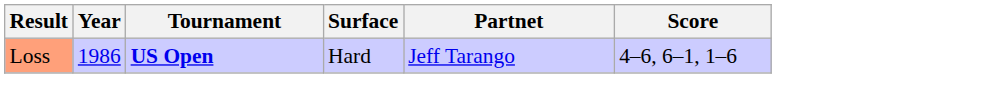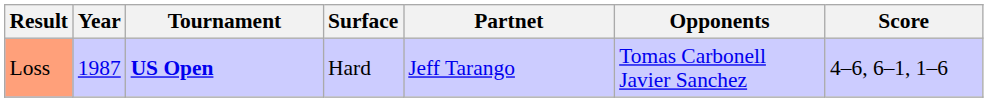 <table class="sortable wikitable">
 <tr>
 <th style="width:40px;">Result</th>
 <th style="width:30px;">Year</th>
 <th style="width:140px;">Tournament</th>
 <th style="width:50px;">Surface</th>
 <th style="width:150px;">Partnet</th>
+<th style="width:150px;">Opponents</th>
 <th style="width:110px;" class="unsortable">Score</th>
 </tr>
 <tr style="background:#ccccff;">
 <td style="background:#ffa07a;">Loss</td>
-<td><a href='#'>1986</a></td>
+<td><a href='#'>1987</a></td>
 <td><strong><a href='#'>US Open</a></strong></td>
 <td>Hard</td>
 <td> <a href='#'>Jeff Tarango</a></td>
+<td> <a href='#'>Tomas Carbonell</a> <br>  <a href='#'>Javier Sanchez</a></td>
 <td>4–6, 6–1, 1–6</td>
 </tr>
 </table>
